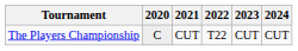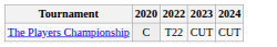 <table class="wikitable" style="font-size:95%;text-align:center;">
 <tr>
 <th>Tournament</th>
 <th>2020</th>
-<th>2021</th>
 <th>2022</th>
 <th>2023</th>
 <th>2024</th>
 </tr>
 <tr>
 <td align=left><a href='#'>The Players Championship</a></td>
 <td style="background:#eeeeee;">C</td>
-<td>CUT</td>
 <td>T22</td>
 <td>CUT</td>
 <td>CUT</td>
 </tr>
 </table>
